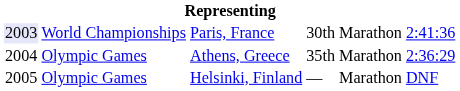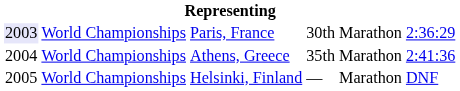 <table>
 <tr>
 <th colspan="6">Representing </th>
 </tr>
 <tr>
 <td style="background: lavender;">2003</td>
 <td><a href='#'>World Championships</a></td>
 <td><a href='#'>Paris, France</a></td>
 <td>30th</td>
 <td>Marathon</td>
+<td><a href='#'>2:36:29</a></td>
+</tr>
+<tr>
+<td>2004</td>
+<td><a href='#'>World Championships</a></td>
+<td><a href='#'>Athens, Greece</a></td>
+<td>35th</td>
+<td>Marathon</td>
 <td><a href='#'>2:41:36</a></td>
 </tr>
 <tr>
-<td>2004</td>
-<td><a href='#'>Olympic Games</a></td>
-<td><a href='#'>Athens, Greece</a></td>
-<td>35th</td>
-<td>Marathon</td>
-<td><a href='#'>2:36:29</a></td>
-</tr>
-<tr>
 <td>2005</td>
-<td><a href='#'>Olympic Games</a></td>
+<td><a href='#'>World Championships</a></td>
 <td><a href='#'>Helsinki, Finland</a></td>
 <td>—</td>
 <td>Marathon</td>
 <td><a href='#'>DNF</a></td>
 </tr>
 </table>
